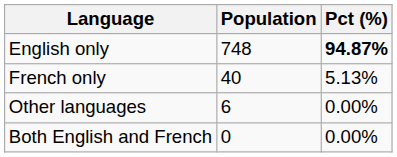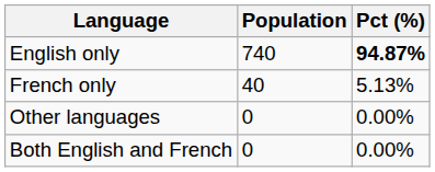 <table class="wikitable">
 <tr>
 <th>Language</th>
 <th>Population</th>
 <th>Pct (%)</th>
 </tr>
 <tr>
 <td>English only</td>
-<td>748</td>
+<td>740</td>
 <td><strong>94.87%</strong></td>
 </tr>
 <tr>
 <td>French only</td>
 <td>40</td>
 <td>5.13%</td>
 </tr>
 <tr>
 <td>Other languages</td>
-<td>6</td>
+<td>0</td>
 <td>0.00%</td>
 </tr>
 <tr>
 <td>Both English and French</td>
 <td>0</td>
 <td>0.00%</td>
 </tr>
 </table>
